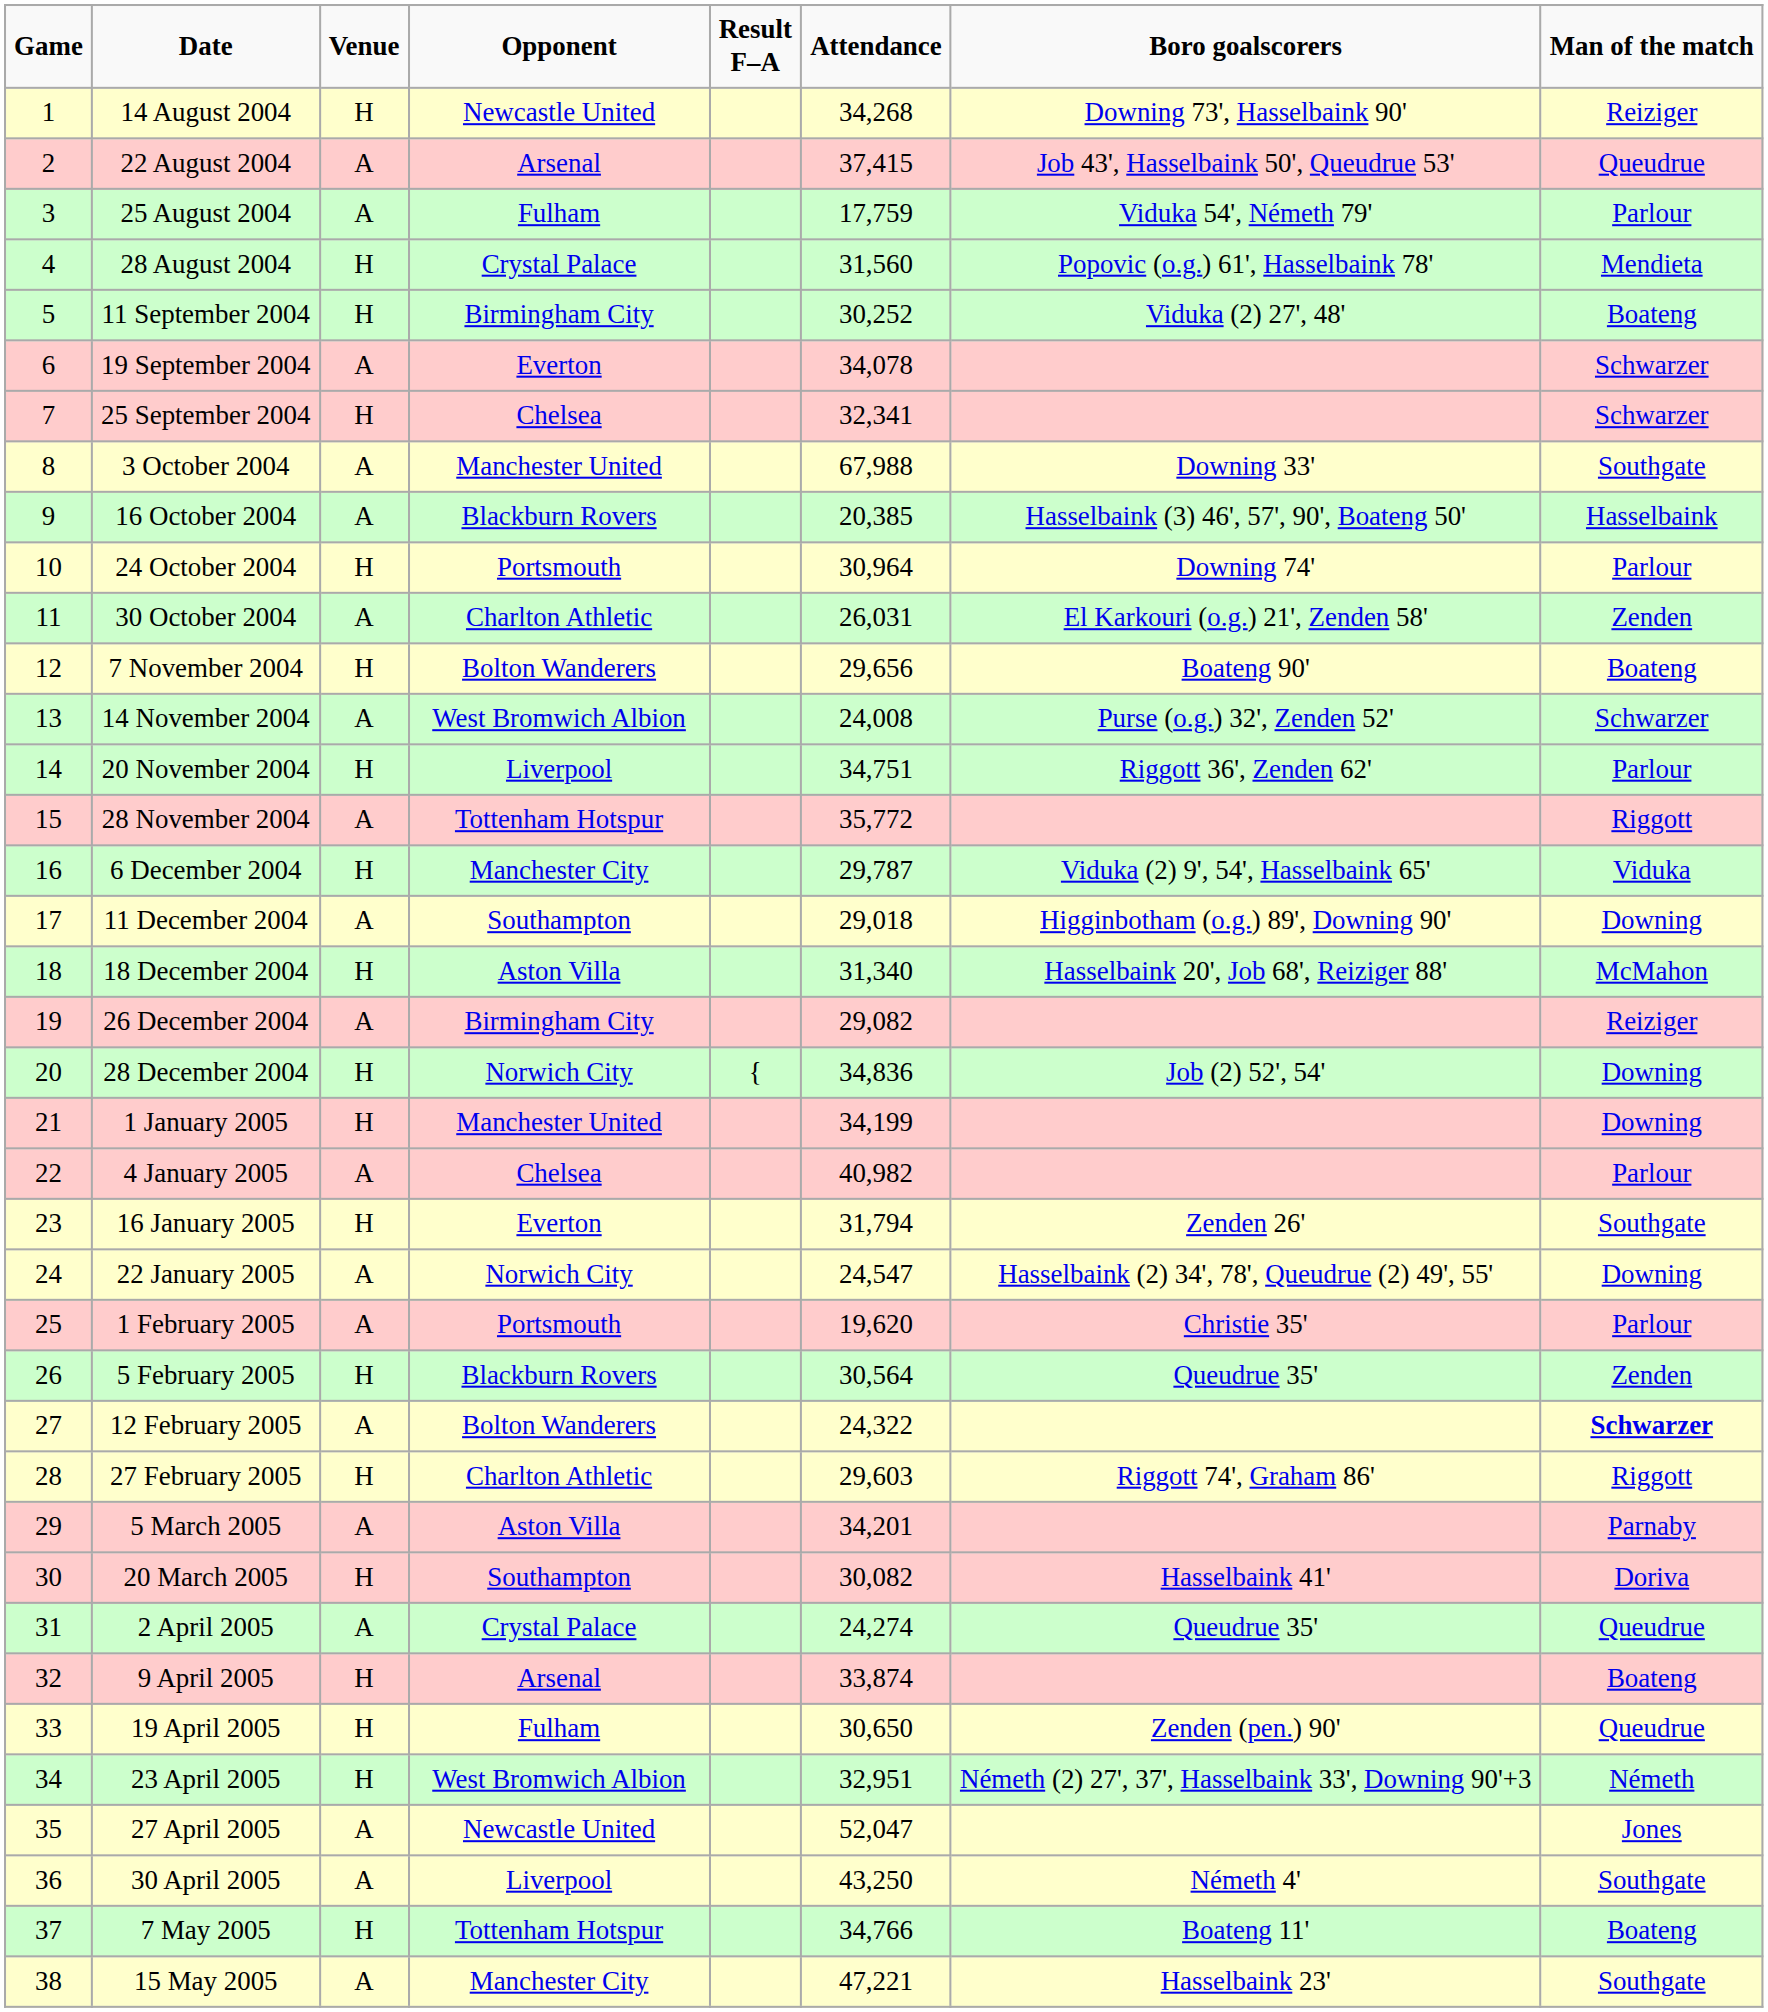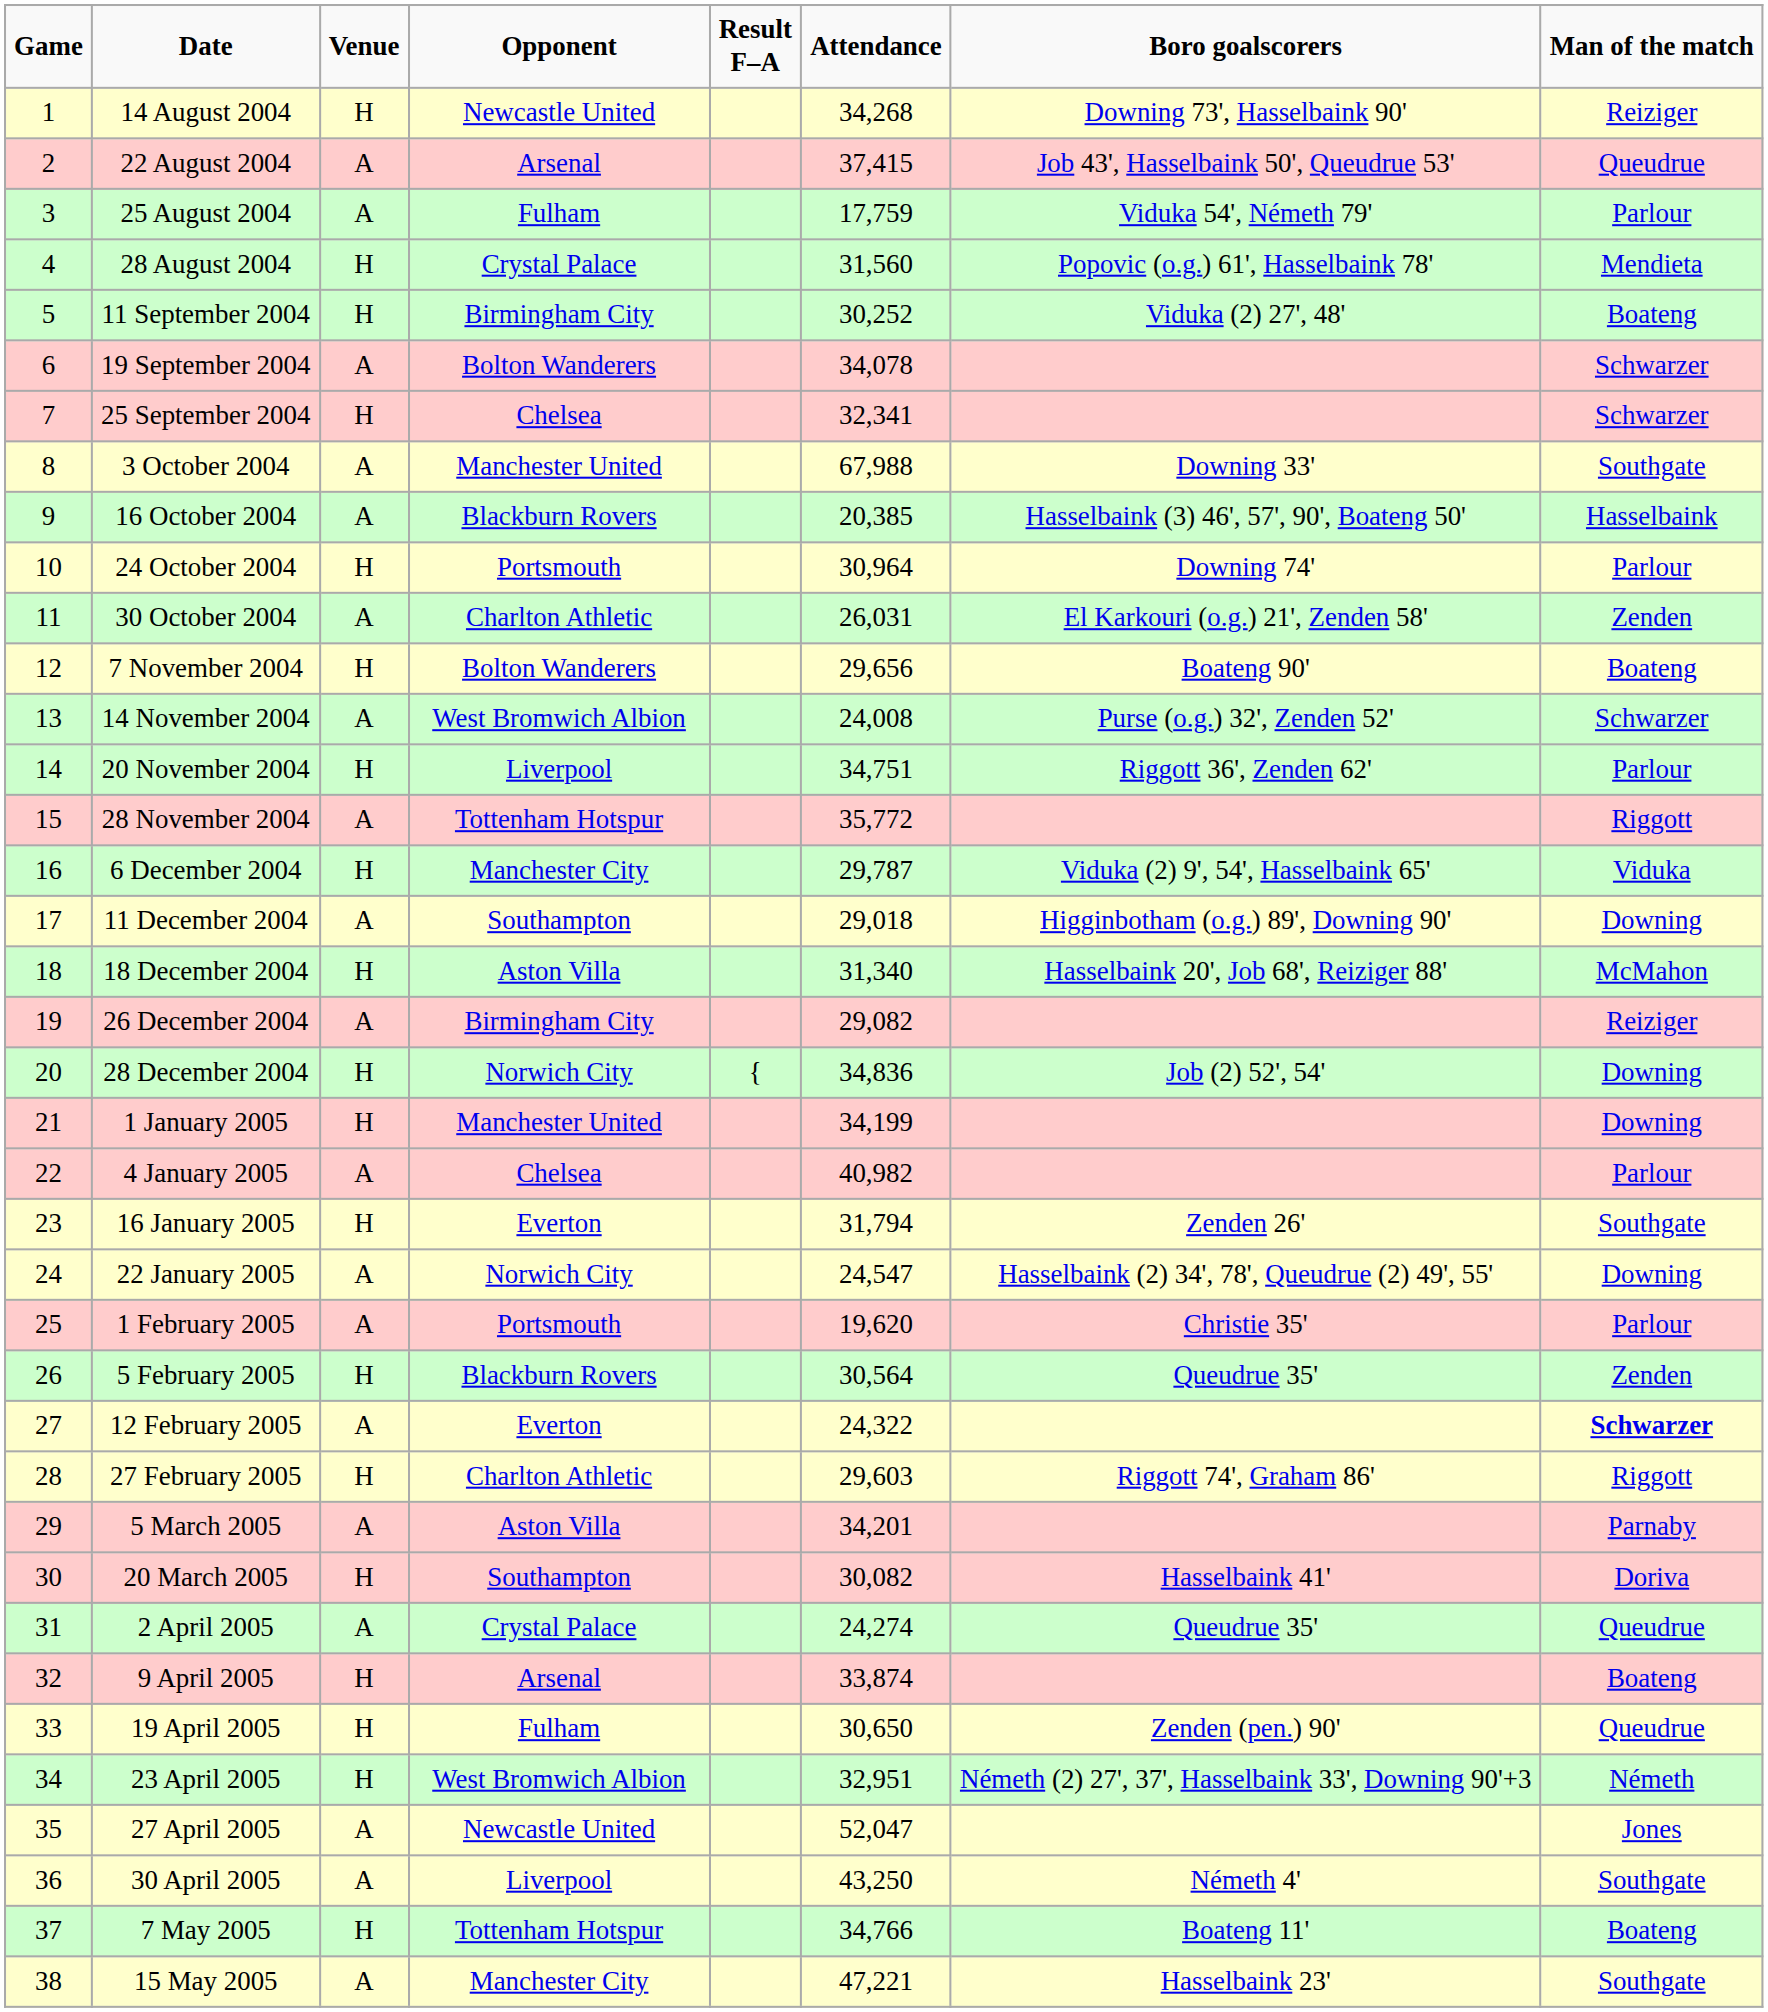 <table border="2" cellpadding="4" cellspacing="0" style="text-align:center; margin: 1em 1em 1em 0; background: #f9f9f9; border: 1px #aaa solid; border-collapse: collapse; font-size: smaller;">
 <tr>
 <th>Game</th>
 <th>Date</th>
 <th>Venue</th>
 <th width="140px">Opponent</th>
 <th>Result<br>F–A</th>
 <th>Attendance</th>
 <th>Boro goalscorers</th>
 <th>Man of the match</th>
 </tr>
 <tr bgcolor="#FFFFCC">
 <td>1</td>
 <td>14 August 2004</td>
 <td>H</td>
 <td><a href='#'>Newcastle United</a></td>
 <td></td>
 <td>34,268</td>
 <td><a href='#'>Downing</a> 73', <a href='#'>Hasselbaink</a> 90'</td>
 <td><a href='#'>Reiziger</a></td>
 </tr>
 <tr bgcolor="#FFCCCC">
 <td>2</td>
 <td>22 August 2004</td>
 <td>A</td>
 <td><a href='#'>Arsenal</a></td>
 <td></td>
 <td>37,415</td>
 <td><a href='#'>Job</a> 43', <a href='#'>Hasselbaink</a> 50', <a href='#'>Queudrue</a> 53'</td>
 <td><a href='#'>Queudrue</a></td>
 </tr>
 <tr bgcolor="#CCFFCC">
 <td>3</td>
 <td>25 August 2004</td>
 <td>A</td>
 <td><a href='#'>Fulham</a></td>
 <td></td>
 <td>17,759</td>
 <td><a href='#'>Viduka</a> 54', <a href='#'>Németh</a> 79'</td>
 <td><a href='#'>Parlour</a></td>
 </tr>
 <tr bgcolor="#CCFFCC">
 <td>4</td>
 <td>28 August 2004</td>
 <td>H</td>
 <td><a href='#'>Crystal Palace</a></td>
 <td></td>
 <td>31,560</td>
 <td><a href='#'>Popovic</a> (<a href='#'>o.g.</a>) 61', <a href='#'>Hasselbaink</a> 78'</td>
 <td><a href='#'>Mendieta</a></td>
 </tr>
 <tr bgcolor="#CCFFCC">
 <td>5</td>
 <td>11 September 2004</td>
 <td>H</td>
 <td><a href='#'>Birmingham City</a></td>
 <td></td>
 <td>30,252</td>
 <td><a href='#'>Viduka</a> (2) 27', 48'</td>
 <td><a href='#'>Boateng</a></td>
 </tr>
 <tr bgcolor="#FFCCCC">
 <td>6</td>
 <td>19 September 2004</td>
 <td>A</td>
-<td><a href='#'>Everton</a></td>
+<td><a href='#'>Bolton Wanderers</a></td>
 <td></td>
 <td>34,078</td>
 <td></td>
 <td><a href='#'>Schwarzer</a></td>
 </tr>
 <tr bgcolor="#FFCCCC">
 <td>7</td>
 <td>25 September 2004</td>
 <td>H</td>
 <td><a href='#'>Chelsea</a></td>
 <td></td>
 <td>32,341</td>
 <td></td>
 <td><a href='#'>Schwarzer</a></td>
 </tr>
 <tr bgcolor="#FFFFCC">
 <td>8</td>
 <td>3 October 2004</td>
 <td>A</td>
 <td><a href='#'>Manchester United</a></td>
 <td></td>
 <td>67,988</td>
 <td><a href='#'>Downing</a> 33'</td>
 <td><a href='#'>Southgate</a></td>
 </tr>
 <tr bgcolor="#CCFFCC">
 <td>9</td>
 <td>16 October 2004</td>
 <td>A</td>
 <td><a href='#'>Blackburn Rovers</a></td>
 <td></td>
 <td>20,385</td>
 <td><a href='#'>Hasselbaink</a> (3) 46', 57', 90', <a href='#'>Boateng</a> 50'</td>
 <td><a href='#'>Hasselbaink</a></td>
 </tr>
 <tr bgcolor="#FFFFCC">
 <td>10</td>
 <td>24 October 2004</td>
 <td>H</td>
 <td><a href='#'>Portsmouth</a></td>
 <td></td>
 <td>30,964</td>
 <td><a href='#'>Downing</a> 74'</td>
 <td><a href='#'>Parlour</a></td>
 </tr>
 <tr bgcolor="#CCFFCC">
 <td>11</td>
 <td>30 October 2004</td>
 <td>A</td>
 <td><a href='#'>Charlton Athletic</a></td>
 <td></td>
 <td>26,031</td>
 <td><a href='#'>El Karkouri</a> (<a href='#'>o.g.</a>) 21', <a href='#'>Zenden</a> 58'</td>
 <td><a href='#'>Zenden</a></td>
 </tr>
 <tr bgcolor="#FFFFCC">
 <td>12</td>
 <td>7 November 2004</td>
 <td>H</td>
 <td><a href='#'>Bolton Wanderers</a></td>
 <td></td>
 <td>29,656</td>
 <td><a href='#'>Boateng</a> 90'</td>
 <td><a href='#'>Boateng</a></td>
 </tr>
 <tr bgcolor="#CCFFCC">
 <td>13</td>
 <td>14 November 2004</td>
 <td>A</td>
 <td><a href='#'>West Bromwich Albion</a></td>
 <td></td>
 <td>24,008</td>
 <td><a href='#'>Purse</a> (<a href='#'>o.g.</a>) 32', <a href='#'>Zenden</a> 52'</td>
 <td><a href='#'>Schwarzer</a></td>
 </tr>
 <tr bgcolor="#CCFFCC">
 <td>14</td>
 <td>20 November 2004</td>
 <td>H</td>
 <td><a href='#'>Liverpool</a></td>
 <td></td>
 <td>34,751</td>
 <td><a href='#'>Riggott</a> 36', <a href='#'>Zenden</a> 62'</td>
 <td><a href='#'>Parlour</a></td>
 </tr>
 <tr bgcolor="#FFCCCC">
 <td>15</td>
 <td>28 November 2004</td>
 <td>A</td>
 <td><a href='#'>Tottenham Hotspur</a></td>
 <td></td>
 <td>35,772</td>
 <td></td>
 <td><a href='#'>Riggott</a></td>
 </tr>
 <tr bgcolor="#CCFFCC">
 <td>16</td>
 <td>6 December 2004</td>
 <td>H</td>
 <td><a href='#'>Manchester City</a></td>
 <td></td>
 <td>29,787</td>
 <td><a href='#'>Viduka</a> (2) 9', 54', <a href='#'>Hasselbaink</a> 65'</td>
 <td><a href='#'>Viduka</a></td>
 </tr>
 <tr bgcolor="#FFFFCC">
 <td>17</td>
 <td>11 December 2004</td>
 <td>A</td>
 <td><a href='#'>Southampton</a></td>
 <td></td>
 <td>29,018</td>
 <td><a href='#'>Higginbotham</a> (<a href='#'>o.g.</a>) 89', <a href='#'>Downing</a> 90'</td>
 <td><a href='#'>Downing</a></td>
 </tr>
 <tr bgcolor="#CCFFCC">
 <td>18</td>
 <td>18 December 2004</td>
 <td>H</td>
 <td><a href='#'>Aston Villa</a></td>
 <td></td>
 <td>31,340</td>
 <td><a href='#'>Hasselbaink</a> 20', <a href='#'>Job</a> 68', <a href='#'>Reiziger</a> 88'</td>
 <td><a href='#'>McMahon</a></td>
 </tr>
 <tr bgcolor="#FFCCCC">
 <td>19</td>
 <td>26 December 2004</td>
 <td>A</td>
 <td><a href='#'>Birmingham City</a></td>
 <td></td>
 <td>29,082</td>
 <td></td>
 <td><a href='#'>Reiziger</a></td>
 </tr>
 <tr bgcolor="#CCFFCC">
 <td>20</td>
 <td>28 December 2004</td>
 <td>H</td>
 <td><a href='#'>Norwich City</a></td>
 <td>{</td>
 <td>34,836</td>
 <td><a href='#'>Job</a> (2) 52', 54'</td>
 <td><a href='#'>Downing</a></td>
 </tr>
 <tr bgcolor="#FFCCCC">
 <td>21</td>
 <td>1 January 2005</td>
 <td>H</td>
 <td><a href='#'>Manchester United</a></td>
 <td></td>
 <td>34,199</td>
 <td></td>
 <td><a href='#'>Downing</a></td>
 </tr>
 <tr bgcolor="#FFCCCC">
 <td>22</td>
 <td>4 January 2005</td>
 <td>A</td>
 <td><a href='#'>Chelsea</a></td>
 <td></td>
 <td>40,982</td>
 <td></td>
 <td><a href='#'>Parlour</a></td>
 </tr>
 <tr bgcolor="#FFFFCC">
 <td>23</td>
 <td>16 January 2005</td>
 <td>H</td>
 <td><a href='#'>Everton</a></td>
 <td></td>
 <td>31,794</td>
 <td><a href='#'>Zenden</a> 26'</td>
 <td><a href='#'>Southgate</a></td>
 </tr>
 <tr bgcolor="#FFFFCC">
 <td>24</td>
 <td>22 January 2005</td>
 <td>A</td>
 <td><a href='#'>Norwich City</a></td>
 <td></td>
 <td>24,547</td>
 <td><a href='#'>Hasselbaink</a> (2) 34', 78', <a href='#'>Queudrue</a> (2) 49', 55'</td>
 <td><a href='#'>Downing</a></td>
 </tr>
 <tr bgcolor="#FFCCCC">
 <td>25</td>
 <td>1 February 2005</td>
 <td>A</td>
 <td><a href='#'>Portsmouth</a></td>
 <td></td>
 <td>19,620</td>
 <td><a href='#'>Christie</a> 35'</td>
 <td><a href='#'>Parlour</a></td>
 </tr>
 <tr bgcolor="#CCFFCC">
 <td>26</td>
 <td>5 February 2005</td>
 <td>H</td>
 <td><a href='#'>Blackburn Rovers</a></td>
 <td></td>
 <td>30,564</td>
 <td><a href='#'>Queudrue</a> 35'</td>
 <td><a href='#'>Zenden</a></td>
 </tr>
 <tr bgcolor="#FFFFCC">
 <td>27</td>
 <td>12 February 2005</td>
 <td>A</td>
-<td><a href='#'>Bolton Wanderers</a></td>
+<td><a href='#'>Everton</a></td>
 <td></td>
 <td>24,322</td>
 <td></td>
 <td><strong><a href='#'>Schwarzer</a></strong></td>
 </tr>
 <tr bgcolor="#FFFFCC">
 <td>28</td>
 <td>27 February 2005</td>
 <td>H</td>
 <td><a href='#'>Charlton Athletic</a></td>
 <td></td>
 <td>29,603</td>
 <td><a href='#'>Riggott</a> 74', <a href='#'>Graham</a> 86'</td>
 <td><a href='#'>Riggott</a></td>
 </tr>
 <tr bgcolor="#FFCCCC">
 <td>29</td>
 <td>5 March 2005</td>
 <td>A</td>
 <td><a href='#'>Aston Villa</a></td>
 <td></td>
 <td>34,201</td>
 <td></td>
 <td><a href='#'>Parnaby</a></td>
 </tr>
 <tr bgcolor="#FFCCCC">
 <td>30</td>
 <td>20 March 2005</td>
 <td>H</td>
 <td><a href='#'>Southampton</a></td>
 <td></td>
 <td>30,082</td>
 <td><a href='#'>Hasselbaink</a> 41'</td>
 <td><a href='#'>Doriva</a></td>
 </tr>
 <tr bgcolor="#CCFFCC">
 <td>31</td>
 <td>2 April 2005</td>
 <td>A</td>
 <td><a href='#'>Crystal Palace</a></td>
 <td></td>
 <td>24,274</td>
 <td><a href='#'>Queudrue</a> 35'</td>
 <td><a href='#'>Queudrue</a></td>
 </tr>
 <tr bgcolor="#FFCCCC">
 <td>32</td>
 <td>9 April 2005</td>
 <td>H</td>
 <td><a href='#'>Arsenal</a></td>
 <td></td>
 <td>33,874</td>
 <td></td>
 <td><a href='#'>Boateng</a></td>
 </tr>
 <tr bgcolor="#FFFFCC">
 <td>33</td>
 <td>19 April 2005</td>
 <td>H</td>
 <td><a href='#'>Fulham</a></td>
 <td></td>
 <td>30,650</td>
 <td><a href='#'>Zenden</a> (<a href='#'>pen.</a>) 90'</td>
 <td><a href='#'>Queudrue</a></td>
 </tr>
 <tr bgcolor="#CCFFCC">
 <td>34</td>
 <td>23 April 2005</td>
 <td>H</td>
 <td><a href='#'>West Bromwich Albion</a></td>
 <td></td>
 <td>32,951</td>
 <td><a href='#'>Németh</a> (2) 27', 37', <a href='#'>Hasselbaink</a> 33', <a href='#'>Downing</a> 90'+3</td>
 <td><a href='#'>Németh</a></td>
 </tr>
 <tr bgcolor="#FFFFCC">
 <td>35</td>
 <td>27 April 2005</td>
 <td>A</td>
 <td><a href='#'>Newcastle United</a></td>
 <td></td>
 <td>52,047</td>
 <td></td>
 <td><a href='#'>Jones</a></td>
 </tr>
 <tr bgcolor="#FFFFCC">
 <td>36</td>
 <td>30 April 2005</td>
 <td>A</td>
 <td><a href='#'>Liverpool</a></td>
 <td></td>
 <td>43,250</td>
 <td><a href='#'>Németh</a> 4'</td>
 <td><a href='#'>Southgate</a></td>
 </tr>
 <tr bgcolor="#CCFFCC">
 <td>37</td>
 <td>7 May 2005</td>
 <td>H</td>
 <td><a href='#'>Tottenham Hotspur</a></td>
 <td></td>
 <td>34,766</td>
 <td><a href='#'>Boateng</a> 11'</td>
 <td><a href='#'>Boateng</a></td>
 </tr>
 <tr bgcolor="#FFFFCC">
 <td>38</td>
 <td>15 May 2005</td>
 <td>A</td>
 <td><a href='#'>Manchester City</a></td>
 <td></td>
 <td>47,221</td>
 <td><a href='#'>Hasselbaink</a> 23'</td>
 <td><a href='#'>Southgate</a></td>
 </tr>
 </table>
